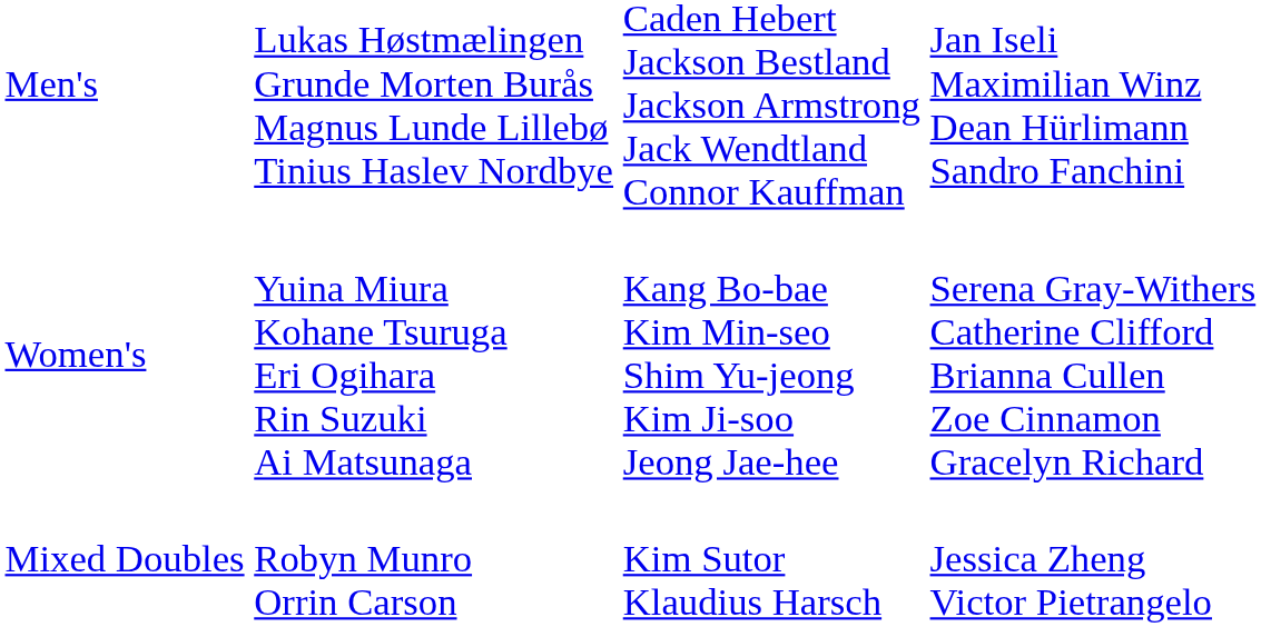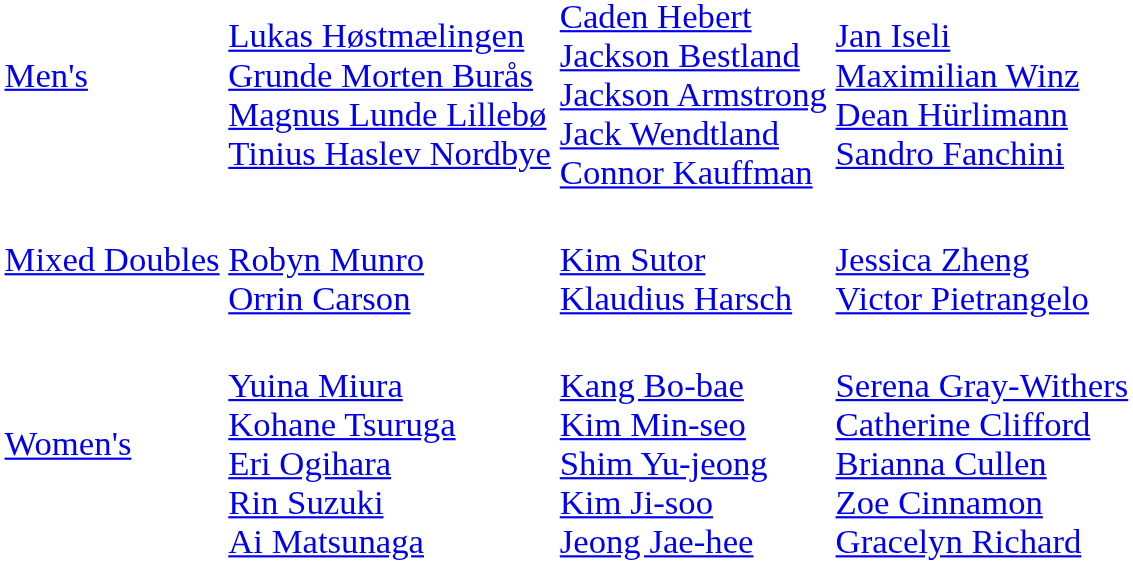 <table>
 <tr>
 <td><a href='#'>Men's</a></td>
 <td><strong></strong> <br> <a href='#'>Lukas Høstmælingen</a><br><a href='#'>Grunde Morten Burås</a><br><a href='#'>Magnus Lunde Lillebø</a><br><a href='#'>Tinius Haslev Nordbye</a></td>
 <td><strong></strong> <br> <a href='#'>Caden Hebert</a><br><a href='#'>Jackson Bestland</a><br><a href='#'>Jackson Armstrong</a><br><a href='#'>Jack Wendtland</a><br><a href='#'>Connor Kauffman</a></td>
 <td><strong></strong> <br> <a href='#'>Jan Iseli</a> <br> <a href='#'>Maximilian Winz</a><br> <a href='#'>Dean Hürlimann</a><br> <a href='#'>Sandro Fanchini</a></td>
 </tr>
 <tr>
+<td><a href='#'>Mixed Doubles</a></td>
+<td><strong></strong> <br> <a href='#'>Robyn Munro</a> <br> <a href='#'>Orrin Carson</a></td>
+<td><strong></strong> <br> <a href='#'>Kim Sutor</a> <br> <a href='#'>Klaudius Harsch</a></td>
+<td><strong></strong> <br> <a href='#'>Jessica Zheng</a> <br> <a href='#'>Victor Pietrangelo</a></td>
+</tr>
+<tr>
 <td><a href='#'>Women's</a></td>
 <td><strong></strong> <br> <a href='#'>Yuina Miura</a> <br><a href='#'>Kohane Tsuruga</a><br><a href='#'>Eri Ogihara</a><br><a href='#'>Rin Suzuki</a><br><a href='#'>Ai Matsunaga</a></td>
 <td><strong></strong> <br> <a href='#'>Kang Bo-bae</a><br><a href='#'>Kim Min-seo</a><br><a href='#'>Shim Yu-jeong</a><br><a href='#'>Kim Ji-soo</a><br><a href='#'>Jeong Jae-hee</a></td>
 <td><strong></strong> <br> <a href='#'>Serena Gray-Withers</a><br><a href='#'>Catherine Clifford</a><br><a href='#'>Brianna Cullen</a><br><a href='#'>Zoe Cinnamon</a><br><a href='#'>Gracelyn Richard</a></td>
 </tr>
-<tr>
-<td><a href='#'>Mixed Doubles</a></td>
-<td><strong></strong> <br> <a href='#'>Robyn Munro</a> <br> <a href='#'>Orrin Carson</a></td>
-<td><strong></strong> <br> <a href='#'>Kim Sutor</a> <br> <a href='#'>Klaudius Harsch</a></td>
-<td><strong></strong> <br> <a href='#'>Jessica Zheng</a> <br> <a href='#'>Victor Pietrangelo</a></td>
-</tr>
 </table>
